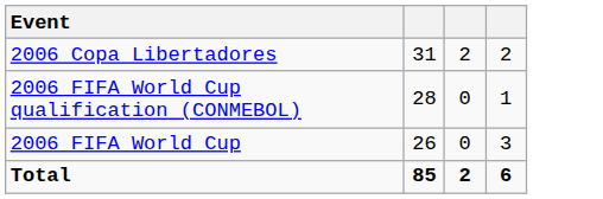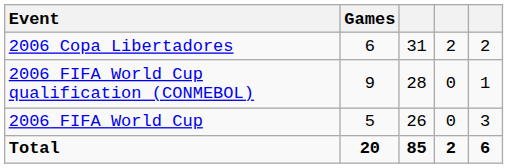 <table class="wikitable">
 <tr>
 <th style="width:250px; text-align:left;">Event</th>
+<th width=20>Games</th>
 <th width=20></th>
 <th width=20></th>
 <th width=20></th>
 </tr>
 <tr style="text-align:center;">
 <td align="left"><a href='#'>2006 Copa Libertadores</a></td>
+<td>6</td>
 <td>31</td>
 <td>2</td>
 <td>2</td>
 </tr>
 <tr style="text-align:center;">
 <td align="left"><a href='#'>2006 FIFA World Cup qualification (CONMEBOL)</a></td>
+<td>9</td>
 <td>28</td>
 <td>0</td>
 <td>1</td>
 </tr>
 <tr style="text-align:center;">
 <td align="left"><a href='#'>2006 FIFA World Cup</a></td>
+<td>5</td>
 <td>26</td>
 <td>0</td>
 <td>3</td>
 </tr>
 <tr style="text-align:center;">
 <td align="left"><strong>Total</strong></td>
+<td><strong>20</strong></td>
 <td><strong>85</strong></td>
 <td><strong>2</strong></td>
 <td><strong>6</strong></td>
 </tr>
 </table>
